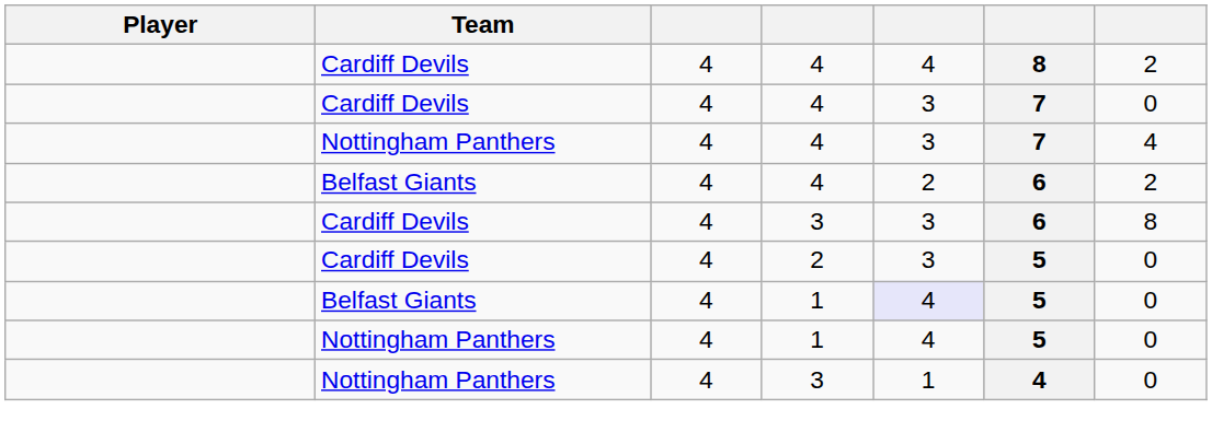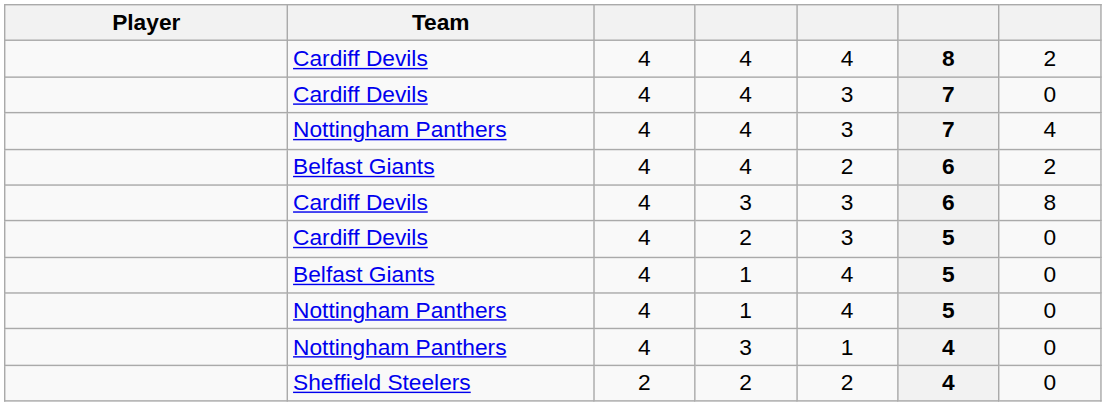 <table class="wikitable sortable" style="text-align: center">
 <tr>
 <th style="width: 12em;">Player</th>
 <th style="width: 13em;">Team</th>
 <th style="width: 4em;"></th>
 <th style="width: 4em;"></th>
 <th style="width: 4em;"></th>
 <th style="width: 4em;"></th>
 <th style="width: 4em;"></th>
 </tr>
 <tr>
 <td style="text-align:left;"></td>
 <td style="text-align:left;"><a href='#'>Cardiff Devils</a></td>
 <td>4</td>
 <td>4</td>
 <td>4</td>
 <th>8</th>
 <td>2</td>
 </tr>
 <tr>
 <td style="text-align:left;"></td>
 <td style="text-align:left;"><a href='#'>Cardiff Devils</a></td>
 <td>4</td>
 <td>4</td>
 <td>3</td>
 <th>7</th>
 <td>0</td>
 </tr>
 <tr>
 <td style="text-align:left;"></td>
 <td style="text-align:left;"><a href='#'>Nottingham Panthers</a></td>
 <td>4</td>
 <td>4</td>
 <td>3</td>
 <th>7</th>
 <td>4</td>
 </tr>
 <tr>
 <td style="text-align:left;"></td>
 <td style="text-align:left;"><a href='#'>Belfast Giants</a></td>
 <td>4</td>
 <td>4</td>
 <td>2</td>
 <th>6</th>
 <td>2</td>
 </tr>
 <tr>
 <td style="text-align:left;"></td>
 <td style="text-align:left;"><a href='#'>Cardiff Devils</a></td>
 <td>4</td>
 <td>3</td>
 <td>3</td>
 <th>6</th>
 <td>8</td>
 </tr>
 <tr>
 <td style="text-align:left;"></td>
 <td style="text-align:left;"><a href='#'>Cardiff Devils</a></td>
 <td>4</td>
 <td>2</td>
 <td>3</td>
 <th>5</th>
 <td>0</td>
 </tr>
 <tr>
 <td style="text-align:left;"></td>
 <td style="text-align:left;"><a href='#'>Belfast Giants</a></td>
 <td>4</td>
 <td>1</td>
-<td style="background: lavender;">4</td>
+<td>4</td>
 <th>5</th>
 <td>0</td>
 </tr>
 <tr>
 <td style="text-align:left;"></td>
 <td style="text-align:left;"><a href='#'>Nottingham Panthers</a></td>
 <td>4</td>
 <td>1</td>
 <td>4</td>
 <th>5</th>
 <td>0</td>
 </tr>
 <tr>
 <td style="text-align:left;"></td>
 <td style="text-align:left;"><a href='#'>Nottingham Panthers</a></td>
 <td>4</td>
 <td>3</td>
 <td>1</td>
 <th>4</th>
 <td>0</td>
 </tr>
+<tr>
+<td style="text-align:left;"></td>
+<td style="text-align:left;"><a href='#'>Sheffield Steelers</a></td>
+<td>2</td>
+<td>2</td>
+<td>2</td>
+<th>4</th>
+<td>0</td>
+</tr>
 </table>
